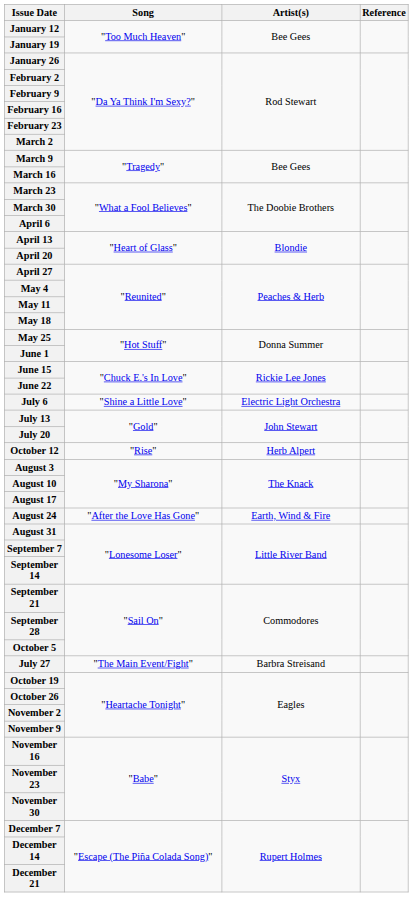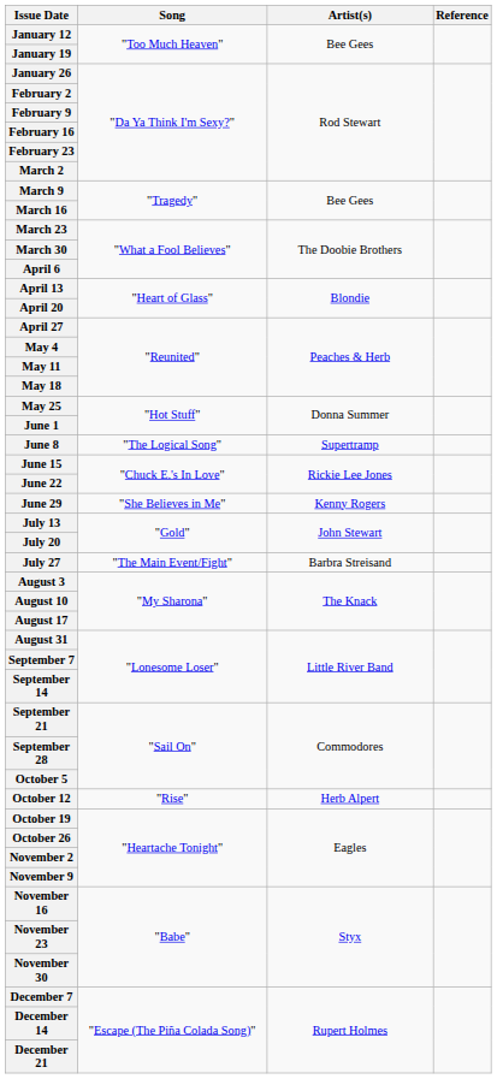 <table class="wikitable plainrowheaders" style="text-align: center" width="50%">
 <tr>
 <th width=15%>Issue Date</th>
 <th width=40%>Song</th>
 <th width=35%>Artist(s)</th>
 <th width=10%>Reference</th>
 </tr>
 <tr>
 <th scope="row">January 12</th>
 <td rowspan="2">"<a href='#'>Too Much Heaven</a>"</td>
 <td rowspan="2">Bee Gees</td>
 <td rowspan="2"></td>
 </tr>
 <tr>
 <th scope="row">January 19</th>
 </tr>
 <tr>
 <th scope="row">January 26</th>
 <td rowspan="6">"<a href='#'>Da Ya Think I'm Sexy?</a>"</td>
 <td rowspan="6">Rod Stewart</td>
 <td rowspan="6"></td>
 </tr>
 <tr>
 <th scope="row">February 2</th>
 </tr>
 <tr>
 <th scope="row">February 9</th>
 </tr>
 <tr>
 <th scope="row">February 16</th>
 </tr>
 <tr>
 <th scope="row">February 23</th>
 </tr>
 <tr>
 <th scope="row">March 2</th>
 </tr>
 <tr>
 <th scope="row">March 9</th>
 <td rowspan="2">"<a href='#'>Tragedy</a>"</td>
 <td rowspan="2">Bee Gees</td>
 <td rowspan="2"></td>
 </tr>
 <tr>
 <th scope="row">March 16</th>
 </tr>
 <tr>
 <th scope="row">March 23</th>
 <td rowspan="3">"<a href='#'>What a Fool Believes</a>"</td>
 <td rowspan="3">The Doobie Brothers</td>
 <td rowspan="3"></td>
 </tr>
 <tr>
 <th scope="row">March 30</th>
 </tr>
 <tr>
 <th scope="row">April 6</th>
 </tr>
 <tr>
 <th scope="row">April 13</th>
 <td rowspan="2">"<a href='#'>Heart of Glass</a>"</td>
 <td rowspan="2"><a href='#'>Blondie</a></td>
 <td rowspan="2"></td>
 </tr>
 <tr>
 <th scope="row">April 20</th>
 </tr>
 <tr>
 <th scope="row">April 27</th>
 <td rowspan="4">"<a href='#'>Reunited</a>"</td>
 <td rowspan="4"><a href='#'>Peaches & Herb</a></td>
 <td rowspan="4"></td>
 </tr>
 <tr>
 <th scope="row">May 4</th>
 </tr>
 <tr>
 <th scope="row">May 11</th>
 </tr>
 <tr>
 <th scope="row">May 18</th>
 </tr>
 <tr>
 <th scope="row">May 25</th>
 <td rowspan="2">"<a href='#'>Hot Stuff</a>"</td>
 <td rowspan="2">Donna Summer</td>
 <td rowspan="2"></td>
 </tr>
 <tr>
 <th scope="row">June 1</th>
 </tr>
 <tr>
+<th scope="row">June 8</th>
+<td>"<a href='#'>The Logical Song</a>"</td>
+<td><a href='#'>Supertramp</a></td>
+<td></td>
+</tr>
+<tr>
 <th scope="row">June 15</th>
 <td rowspan="2">"<a href='#'>Chuck E.'s In Love</a>"</td>
 <td rowspan="2"><a href='#'>Rickie Lee Jones</a></td>
 <td rowspan="2"></td>
 </tr>
 <tr>
 <th scope="row">June 22</th>
 </tr>
 <tr>
-<th scope="row">July 6</th>
-<td>"<a href='#'>Shine a Little Love</a>"</td>
-<td><a href='#'>Electric Light Orchestra</a></td>
+<th scope="row">June 29</th>
+<td>"<a href='#'>She Believes in Me</a>"</td>
+<td><a href='#'>Kenny Rogers</a></td>
 <td></td>
 </tr>
 <tr>
 <th scope="row">July 13</th>
 <td rowspan="2">"<a href='#'>Gold</a>"</td>
 <td rowspan="2"><a href='#'>John Stewart</a></td>
 <td rowspan="2"></td>
 </tr>
 <tr>
 <th scope="row">July 20</th>
 </tr>
 <tr>
-<th scope="row">October 12</th>
-<td>"<a href='#'>Rise</a>"</td>
-<td><a href='#'>Herb Alpert</a></td>
+<th scope="row">July 27</th>
+<td>"<a href='#'>The Main Event/Fight</a>"</td>
+<td>Barbra Streisand</td>
 <td></td>
 </tr>
 <tr>
 <th scope="row">August 3</th>
 <td rowspan="3">"<a href='#'>My Sharona</a>"</td>
 <td rowspan="3"><a href='#'>The Knack</a></td>
 <td rowspan="3"></td>
 </tr>
 <tr>
 <th scope="row">August 10</th>
 </tr>
 <tr>
 <th scope="row">August 17</th>
-</tr>
-<tr>
-<th scope="row">August 24</th>
-<td>"<a href='#'>After the Love Has Gone</a>"</td>
-<td><a href='#'>Earth, Wind & Fire</a></td>
-<td></td>
 </tr>
 <tr>
 <th scope="row">August 31</th>
 <td rowspan="3">"<a href='#'>Lonesome Loser</a>"</td>
 <td rowspan="3"><a href='#'>Little River Band</a></td>
 <td rowspan="3"></td>
 </tr>
 <tr>
 <th scope="row">September 7</th>
 </tr>
 <tr>
 <th scope="row">September 14</th>
 </tr>
 <tr>
 <th scope="row">September 21</th>
 <td rowspan="3">"<a href='#'>Sail On</a>"</td>
 <td rowspan="3">Commodores</td>
 <td rowspan="3"></td>
 </tr>
 <tr>
 <th scope="row">September 28</th>
 </tr>
 <tr>
 <th scope="row">October 5</th>
 </tr>
 <tr>
-<th scope="row">July 27</th>
-<td>"<a href='#'>The Main Event/Fight</a>"</td>
-<td>Barbra Streisand</td>
+<th scope="row">October 12</th>
+<td>"<a href='#'>Rise</a>"</td>
+<td><a href='#'>Herb Alpert</a></td>
 <td></td>
 </tr>
 <tr>
 <th scope="row">October 19</th>
 <td rowspan="4">"<a href='#'>Heartache Tonight</a>"</td>
 <td rowspan="4">Eagles</td>
 <td rowspan="4"></td>
 </tr>
 <tr>
 <th scope="row">October 26</th>
 </tr>
 <tr>
 <th scope="row">November 2</th>
 </tr>
 <tr>
 <th scope="row">November 9</th>
 </tr>
 <tr>
 <th scope="row">November 16</th>
 <td rowspan="3">"<a href='#'>Babe</a>"</td>
 <td rowspan="3"><a href='#'>Styx</a></td>
 <td rowspan="3"></td>
 </tr>
 <tr>
 <th scope="row">November 23</th>
 </tr>
 <tr>
 <th scope="row">November 30</th>
 </tr>
 <tr>
 <th scope="row">December 7</th>
 <td rowspan="3">"<a href='#'>Escape (The Piña Colada Song)</a>"</td>
 <td rowspan="3"><a href='#'>Rupert Holmes</a></td>
 <td rowspan="3"></td>
 </tr>
 <tr>
 <th scope="row">December 14</th>
 </tr>
 <tr>
 <th scope="row">December 21</th>
 </tr>
 </table>
